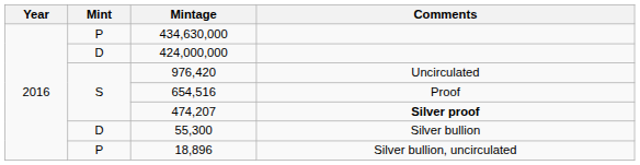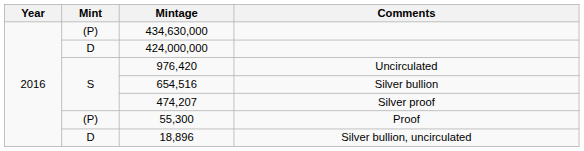 <table class="wikitable sortable" style="min-width:65%; text-align:center;">
 <tr>
 <th width="10%">Year</th>
 <th width="10%">Mint</th>
 <th width="20%">Mintage</th>
 <th width="60%">Comments</th>
 </tr>
 <tr>
 <td rowspan="7">2016</td>
-<td>P</td>
+<td>(P)</td>
 <td>434,630,000</td>
 <td></td>
 </tr>
 <tr>
 <td>D</td>
 <td>424,000,000</td>
 <td></td>
 </tr>
 <tr>
 <td rowspan="3">S</td>
 <td>976,420</td>
 <td>Uncirculated</td>
 </tr>
 <tr>
 <td>654,516</td>
+<td>Silver bullion</td>
+</tr>
+<tr>
+<td>474,207</td>
+<td>Silver proof</td>
+</tr>
+<tr>
+<td>(P)</td>
+<td>55,300</td>
 <td>Proof</td>
 </tr>
 <tr>
-<td>474,207</td>
-<td><strong>Silver proof</strong></td>
-</tr>
-<tr>
 <td>D</td>
-<td>55,300</td>
-<td>Silver bullion</td>
-</tr>
-<tr>
-<td>P</td>
 <td>18,896</td>
 <td>Silver bullion, uncirculated</td>
 </tr>
 </table>
